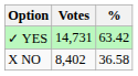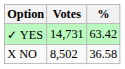 <table class="wikitable">
 <tr>
 <th>Option</th>
 <th>Votes</th>
 <th>%</th>
 </tr>
 <tr>
 <td style=background:#bbf8be>✓ YES</td>
 <td style=background:#bbf8be>14,731</td>
 <td style=background:#bbf8be>63.42</td>
 </tr>
 <tr>
 <td>X NO</td>
-<td>8,402</td>
+<td>8,502</td>
 <td>36.58</td>
 </tr>
 </table>
